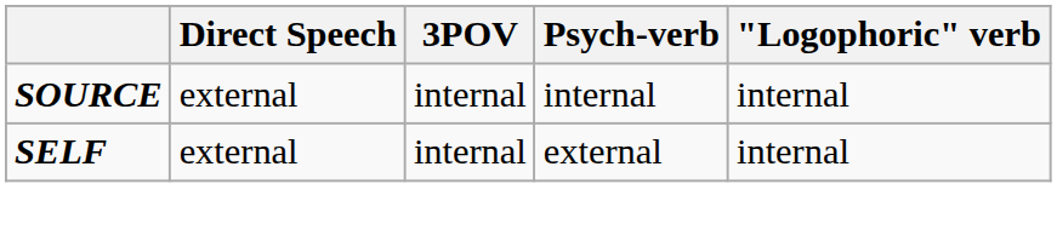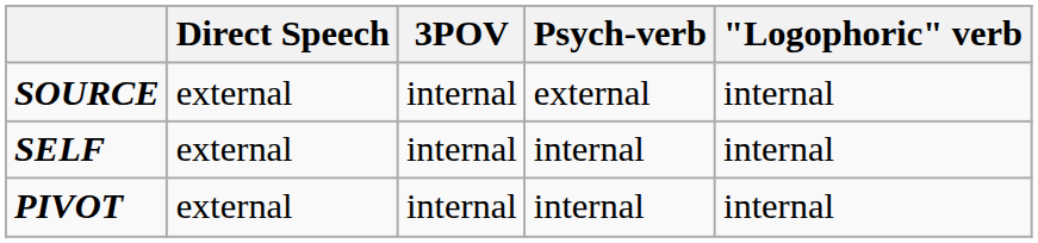 <table class="wikitable">
 <tr>
 <th></th>
 <th>Direct Speech</th>
 <th>3POV</th>
 <th>Psych-verb</th>
 <th>"Logophoric" verb</th>
 </tr>
 <tr>
 <td><strong><em>SOURCE</em></strong></td>
 <td>external</td>
 <td>internal</td>
-<td>internal</td>
+<td>external</td>
 <td>internal</td>
 </tr>
 <tr>
 <td><strong><em>SELF</em></strong></td>
 <td>external</td>
 <td>internal</td>
+<td>internal</td>
+<td>internal</td>
+</tr>
+<tr>
+<td><strong><em>PIVOT</em></strong></td>
 <td>external</td>
+<td>internal</td>
+<td>internal</td>
 <td>internal</td>
 </tr>
 </table>
